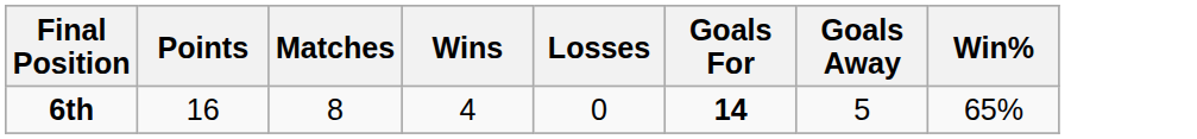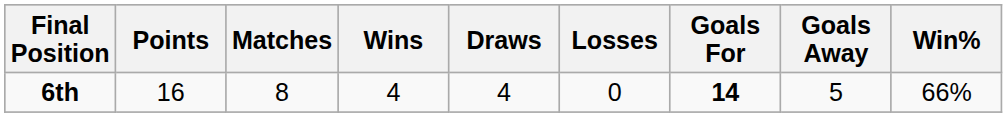 <table class="wikitable" style="font-size: 95%; text-align: center;">
 <tr>
 <th width=60>Final Position</th>
 <th width=60>Points</th>
 <th width=60>Matches</th>
 <th width=60>Wins</th>
+<th width=60>Draws</th>
 <th width=60>Losses</th>
 <th width=60>Goals For</th>
 <th width=60>Goals Away</th>
 <th width=60>Win%</th>
 </tr>
 <tr>
 <td><strong>6th</strong></td>
 <td>16</td>
 <td>8</td>
 <td>4</td>
+<td>4</td>
 <td>0</td>
 <td><strong>14</strong></td>
 <td>5</td>
-<td>65%</td>
+<td>66%</td>
 </tr>
 </table>
